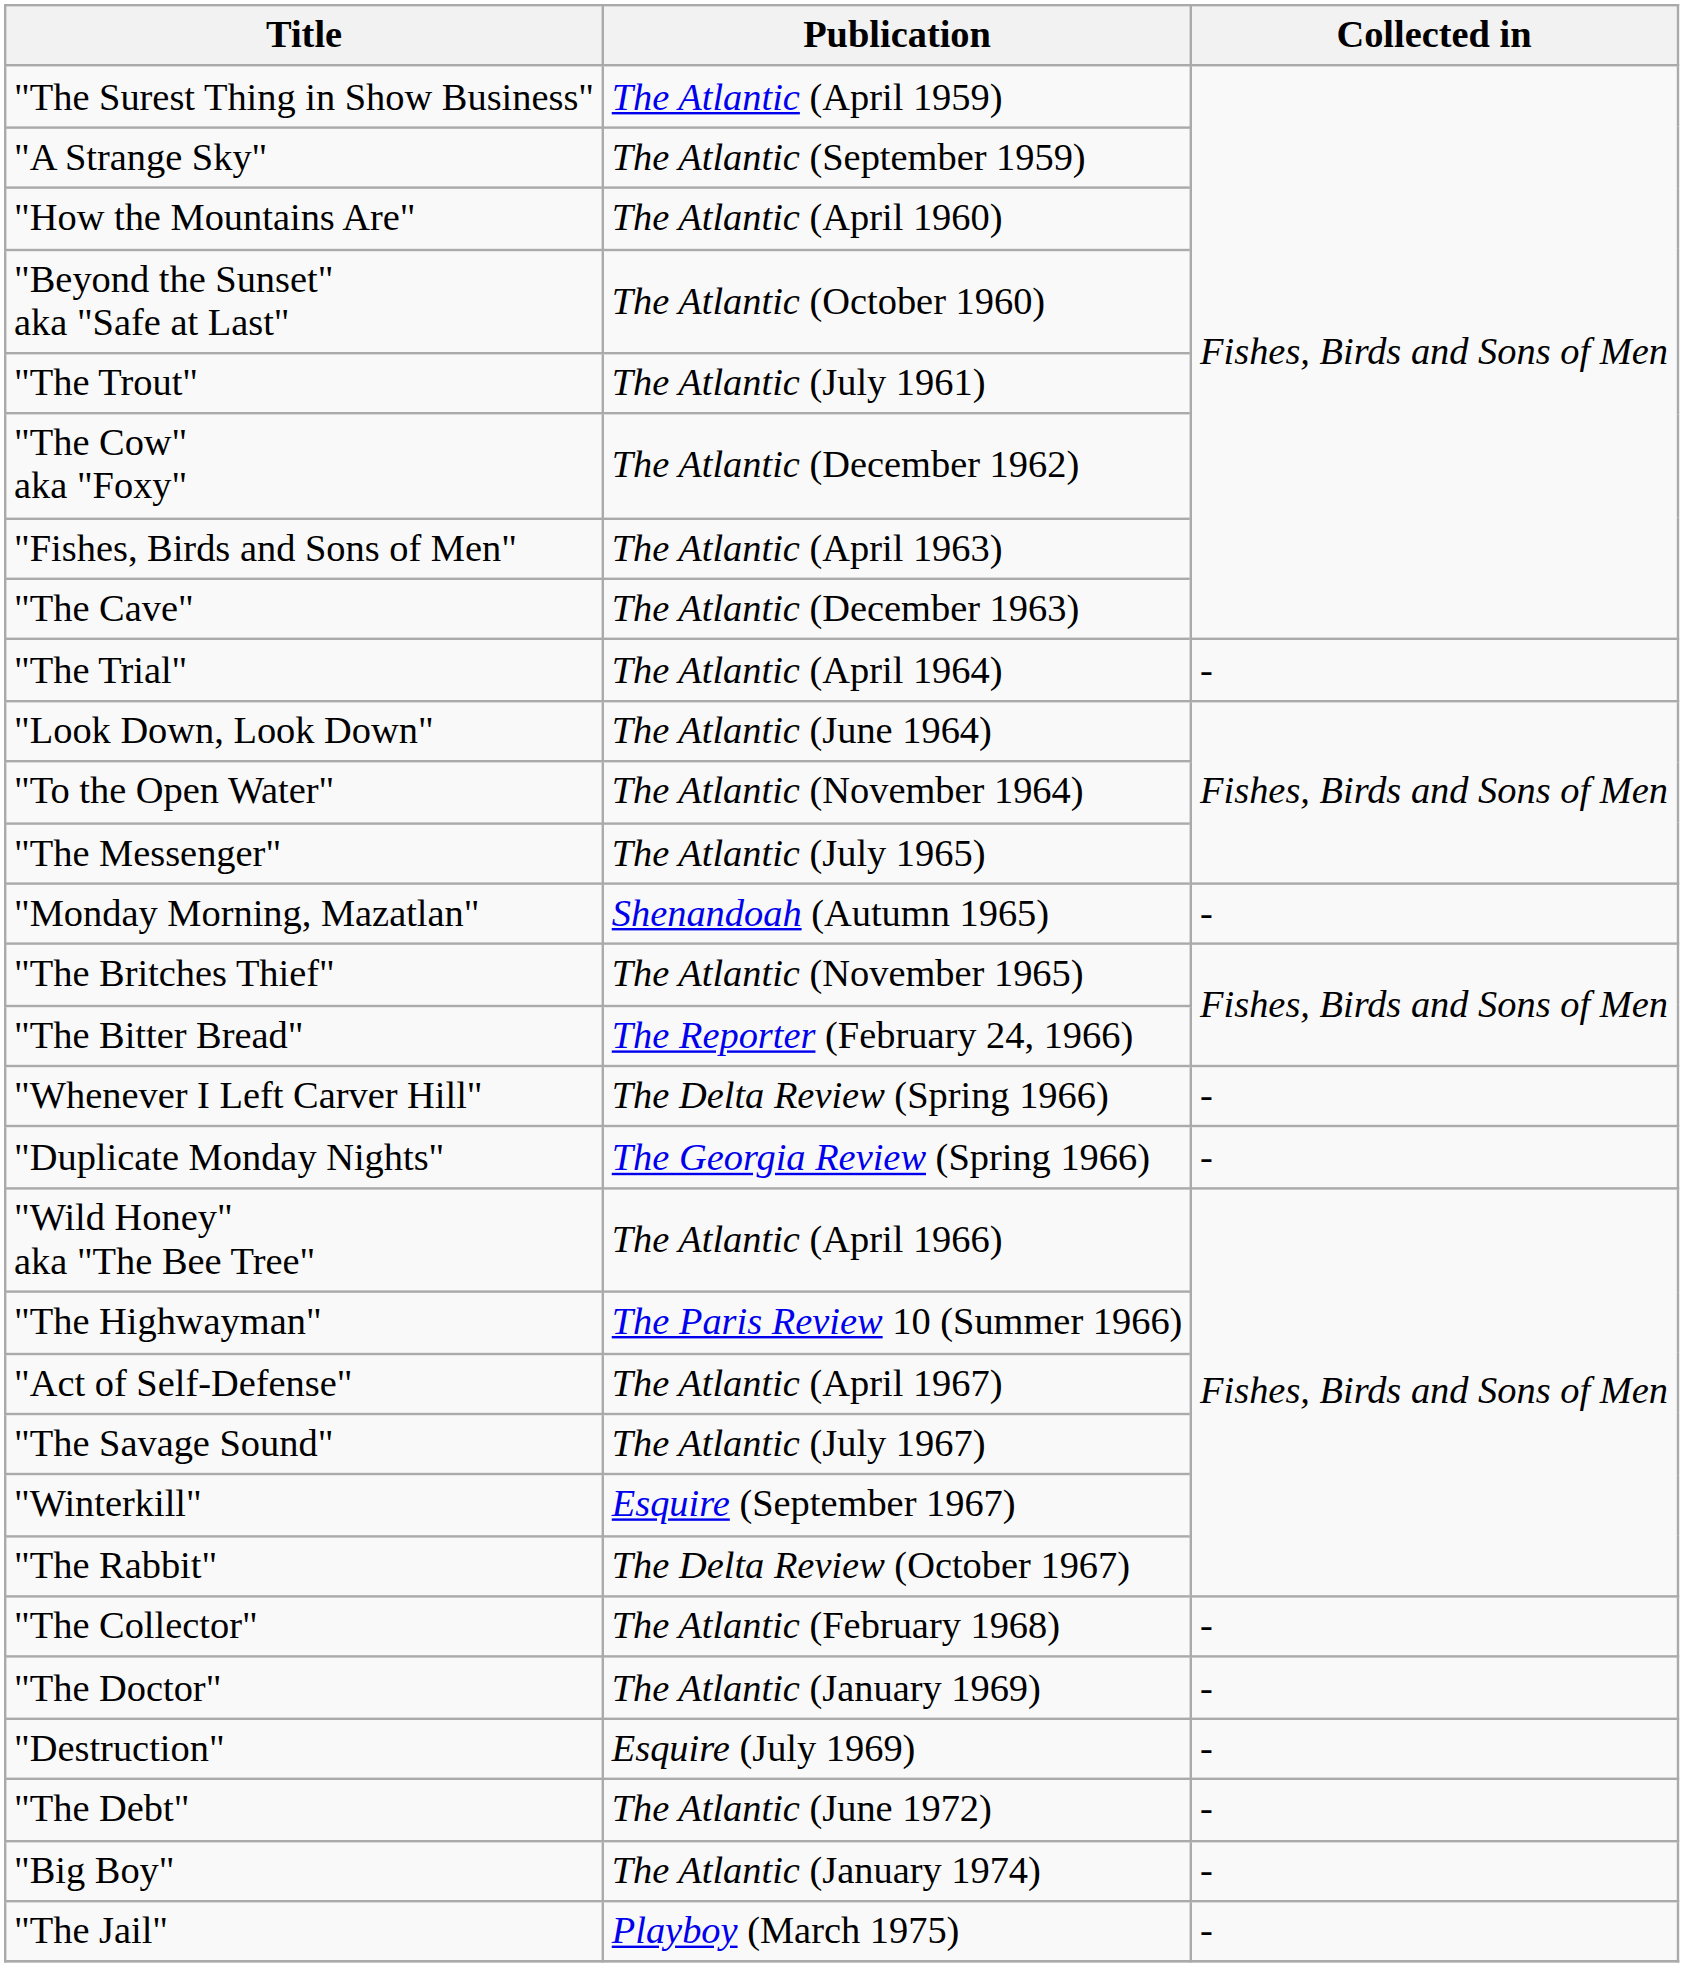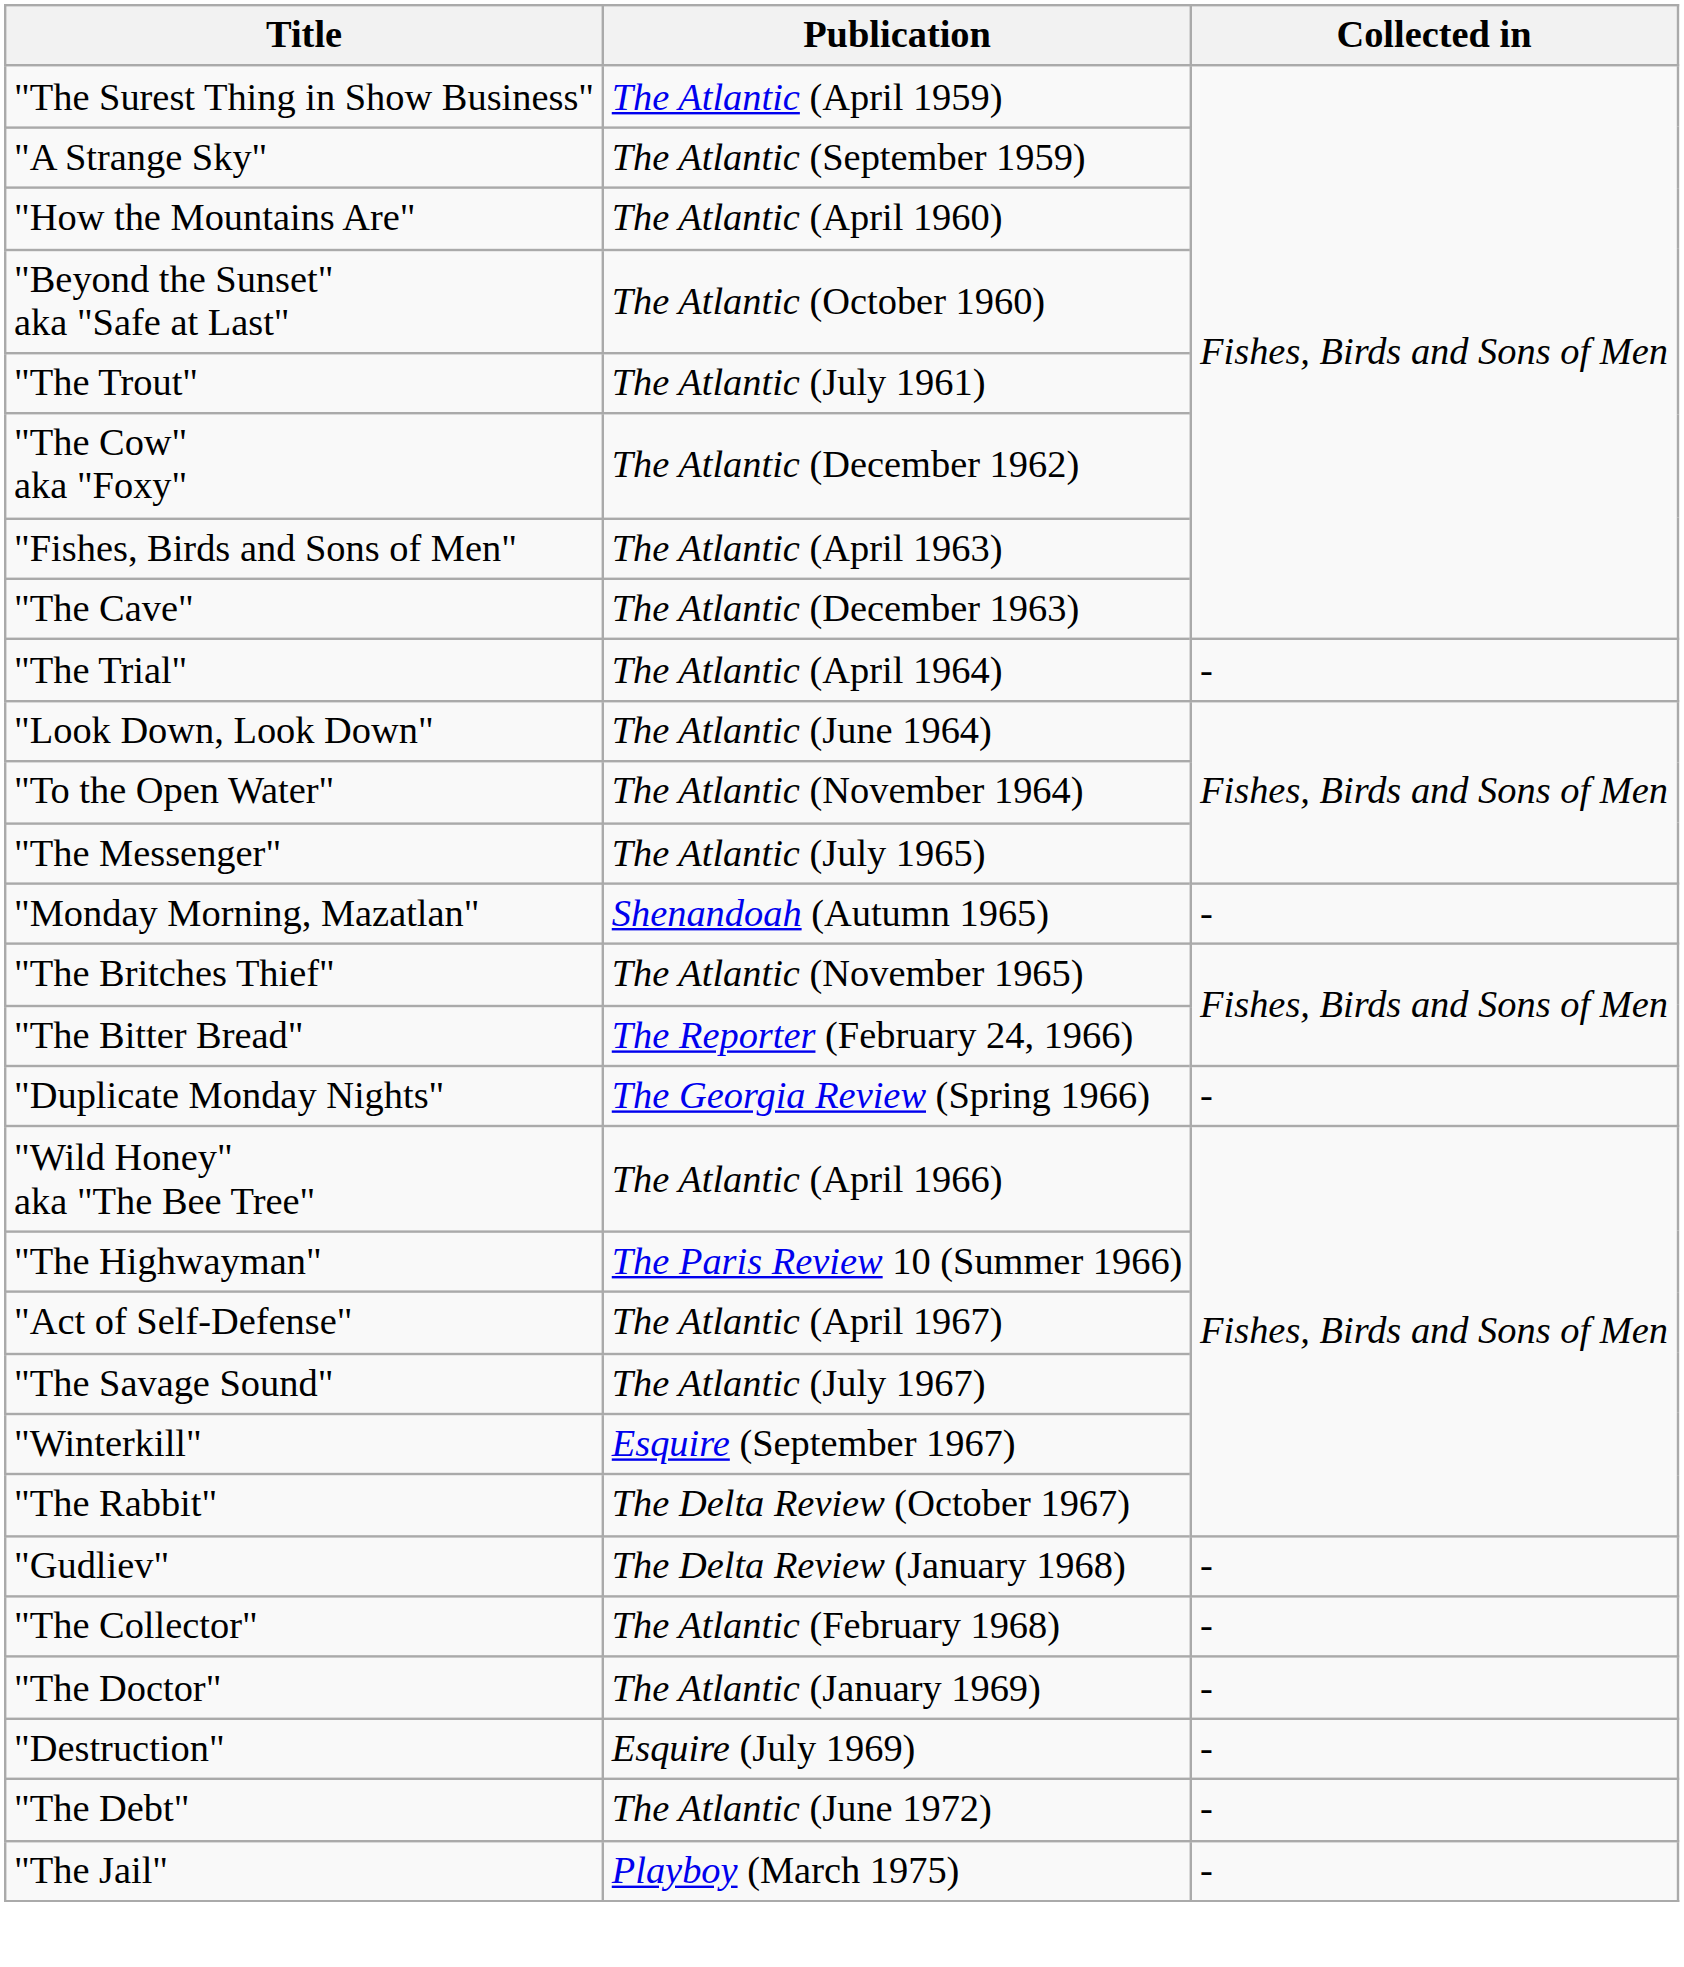 <table class="wikitable">
 <tr>
 <th>Title</th>
 <th>Publication</th>
 <th>Collected in</th>
 </tr>
 <tr>
 <td>"The Surest Thing in Show Business"</td>
 <td><em><a href='#'>The Atlantic</a></em> (April 1959)</td>
 <td rowspan=8><em>Fishes, Birds and Sons of Men</em></td>
 </tr>
 <tr>
 <td>"A Strange Sky"</td>
 <td><em>The Atlantic</em> (September 1959)</td>
 </tr>
 <tr>
 <td>"How the Mountains Are"</td>
 <td><em>The Atlantic</em> (April 1960)</td>
 </tr>
 <tr>
 <td>"Beyond the Sunset"<br>aka "Safe at Last"</td>
 <td><em>The Atlantic</em> (October 1960)</td>
 </tr>
 <tr>
 <td>"The Trout"</td>
 <td><em>The Atlantic</em> (July 1961)</td>
 </tr>
 <tr>
 <td>"The Cow"<br>aka "Foxy"</td>
 <td><em>The Atlantic</em> (December 1962)</td>
 </tr>
 <tr>
 <td>"Fishes, Birds and Sons of Men"</td>
 <td><em>The Atlantic</em> (April 1963)</td>
 </tr>
 <tr>
 <td>"The Cave"</td>
 <td><em>The Atlantic</em> (December 1963)</td>
 </tr>
 <tr>
 <td>"The Trial"</td>
 <td><em>The Atlantic</em> (April 1964)</td>
 <td>-</td>
 </tr>
 <tr>
 <td>"Look Down, Look Down"</td>
 <td><em>The Atlantic</em> (June 1964)</td>
 <td rowspan=3><em>Fishes, Birds and Sons of Men</em></td>
 </tr>
 <tr>
 <td>"To the Open Water"</td>
 <td><em>The Atlantic</em> (November 1964)</td>
 </tr>
 <tr>
 <td>"The Messenger"</td>
 <td><em>The Atlantic</em> (July 1965)</td>
 </tr>
 <tr>
 <td>"Monday Morning, Mazatlan"</td>
 <td><em><a href='#'>Shenandoah</a></em> (Autumn 1965)</td>
 <td>-</td>
 </tr>
 <tr>
 <td>"The Britches Thief"</td>
 <td><em>The Atlantic</em> (November 1965)</td>
 <td rowspan=2><em>Fishes, Birds and Sons of Men</em></td>
 </tr>
 <tr>
 <td>"The Bitter Bread"</td>
 <td><em><a href='#'>The Reporter</a></em> (February 24, 1966)</td>
 </tr>
 <tr>
-<td>"Whenever I Left Carver Hill"</td>
-<td><em>The Delta Review</em> (Spring 1966)</td>
-<td>-</td>
-</tr>
-<tr>
 <td>"Duplicate Monday Nights"</td>
 <td><em><a href='#'>The Georgia Review</a></em> (Spring 1966)</td>
 <td>-</td>
 </tr>
 <tr>
 <td>"Wild Honey"<br>aka "The Bee Tree"</td>
 <td><em>The Atlantic</em> (April 1966)</td>
 <td rowspan=6><em>Fishes, Birds and Sons of Men</em></td>
 </tr>
 <tr>
 <td>"The Highwayman"</td>
 <td><em><a href='#'>The Paris Review</a></em> 10 (Summer 1966)</td>
 </tr>
 <tr>
 <td>"Act of Self-Defense"</td>
 <td><em>The Atlantic</em> (April 1967)</td>
 </tr>
 <tr>
 <td>"The Savage Sound"</td>
 <td><em>The Atlantic</em> (July 1967)</td>
 </tr>
 <tr>
 <td>"Winterkill"</td>
 <td><em><a href='#'>Esquire</a></em> (September 1967)</td>
 </tr>
 <tr>
 <td>"The Rabbit"</td>
 <td><em>The Delta Review</em> (October 1967)</td>
 </tr>
 <tr>
+<td>"Gudliev"</td>
+<td><em>The Delta Review</em> (January 1968)</td>
+<td>-</td>
+</tr>
+<tr>
 <td>"The Collector"</td>
 <td><em>The Atlantic</em> (February 1968)</td>
 <td>-</td>
 </tr>
 <tr>
 <td>"The Doctor"</td>
 <td><em>The Atlantic</em> (January 1969)</td>
 <td>-</td>
 </tr>
 <tr>
 <td>"Destruction"</td>
 <td><em>Esquire</em> (July 1969)</td>
 <td>-</td>
 </tr>
 <tr>
 <td>"The Debt"</td>
 <td><em>The Atlantic</em> (June 1972)</td>
 <td>-</td>
 </tr>
 <tr>
-<td>"Big Boy"</td>
-<td><em>The Atlantic</em> (January 1974)</td>
-<td>-</td>
-</tr>
-<tr>
 <td>"The Jail"</td>
 <td><em><a href='#'>Playboy</a></em> (March 1975)</td>
 <td>-</td>
 </tr>
 <tr>
 </tr>
 </table>
